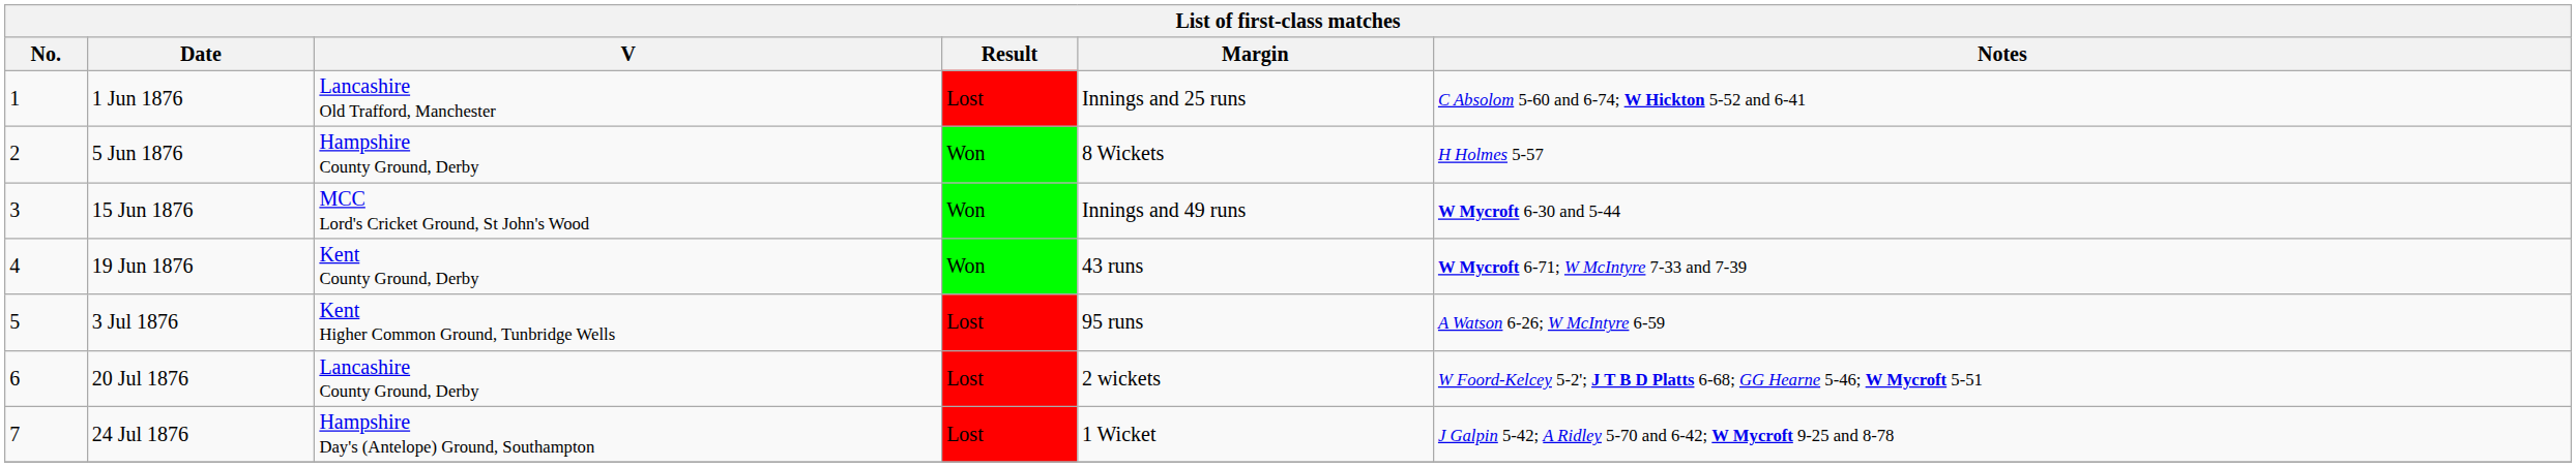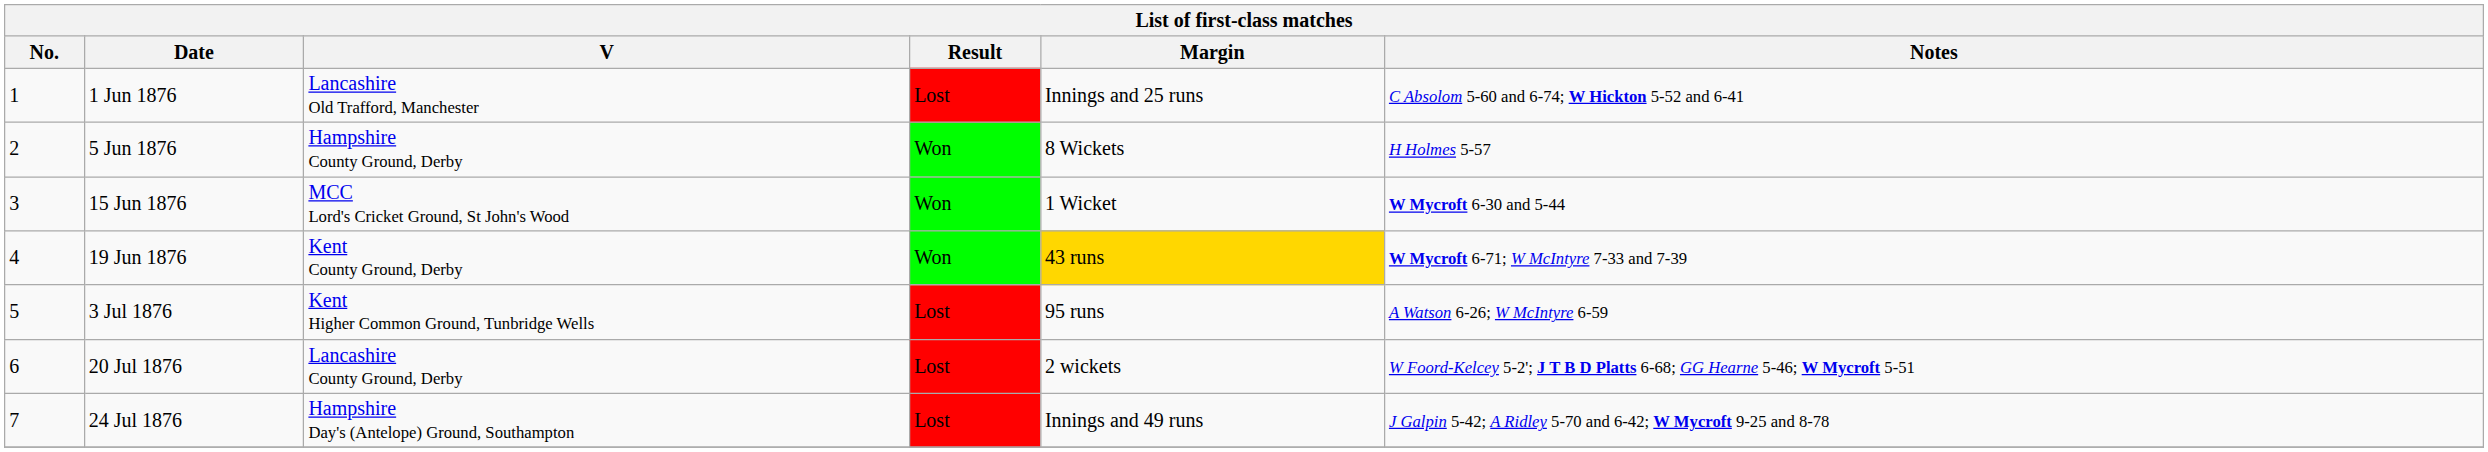 <table class="wikitable" width="100%">
 <tr>
 <th bgcolor="#efefef" colspan=6>List of  first-class matches</th>
 </tr>
 <tr bgcolor="#efefef">
 <th>No.</th>
 <th>Date</th>
 <th>V</th>
 <th>Result</th>
 <th>Margin</th>
 <th>Notes</th>
 </tr>
 <tr>
 <td>1</td>
 <td>1 Jun 1876 </td>
 <td><a href='#'>Lancashire</a> <br><small> Old Trafford, Manchester </small></td>
 <td bgcolor="#FF0000">Lost</td>
 <td>Innings and 25 runs</td>
 <td><small><em><a href='#'>C Absolom</a></em> 5-60 and 6-74; <strong><a href='#'>W Hickton</a></strong> 5-52 and 6-41</small></td>
 </tr>
 <tr>
 <td>2</td>
 <td>5 Jun 1876 </td>
 <td><a href='#'>Hampshire</a> <br><small> County Ground, Derby </small></td>
 <td bgcolor="#00FF00">Won</td>
 <td>8 Wickets</td>
 <td><small> <em><a href='#'>H Holmes</a></em> 5-57</small></td>
 </tr>
 <tr>
 <td>3</td>
 <td>15 Jun 1876  </td>
 <td><a href='#'>MCC</a><br><small> Lord's Cricket Ground, St John's Wood </small></td>
 <td bgcolor="#00FF00">Won</td>
-<td>Innings and 49 runs</td>
+<td>1 Wicket</td>
 <td><small><strong><a href='#'>W Mycroft</a></strong>  6-30 and 5-44</small></td>
 </tr>
 <tr>
 <td>4</td>
 <td>19 Jun 1876 </td>
 <td><a href='#'>Kent</a> <br><small> County Ground, Derby </small></td>
 <td bgcolor="#00FF00">Won</td>
-<td>43 runs</td>
+<td style="background: gold;">43 runs</td>
 <td><small> <strong><a href='#'>W Mycroft</a></strong>  6-71; <em><a href='#'>W McIntyre</a></em> 7-33 and 7-39</small></td>
 </tr>
 <tr>
 <td>5</td>
 <td>3 Jul 1876 </td>
 <td><a href='#'>Kent</a> <br><small> Higher Common Ground, Tunbridge Wells </small></td>
 <td bgcolor="#FF0000">Lost</td>
 <td>95 runs</td>
 <td><small><em><a href='#'>A Watson</a></em> 6-26; <em><a href='#'>W McIntyre</a></em> 6-59</small></td>
 </tr>
 <tr>
 <td>6</td>
 <td>20 Jul 1876 </td>
 <td><a href='#'>Lancashire</a> <br><small> County Ground, Derby </small></td>
 <td bgcolor="#FF0000">Lost</td>
 <td>2 wickets</td>
 <td><small> <em><a href='#'>W Foord-Kelcey</a></em> 5-2'; <strong><a href='#'>J T B D Platts</a></strong>  6-68; <em><a href='#'>GG Hearne</a></em> 5-46; <strong><a href='#'>W Mycroft</a></strong>  5-51</small></td>
 </tr>
 <tr>
 <td>7</td>
 <td>24 Jul 1876 </td>
 <td><a href='#'>Hampshire</a><br><small> Day's (Antelope) Ground, Southampton</small></td>
 <td bgcolor="#FF0000">Lost</td>
-<td>1 Wicket</td>
+<td>Innings and 49 runs</td>
 <td><small> <em><a href='#'>J Galpin</a></em> 5-42; <em><a href='#'>A Ridley</a></em> 5-70 and 6-42; <strong><a href='#'>W Mycroft</a></strong>  9-25 and 8-78</small></td>
 </tr>
 <tr>
 </tr>
 </table>
